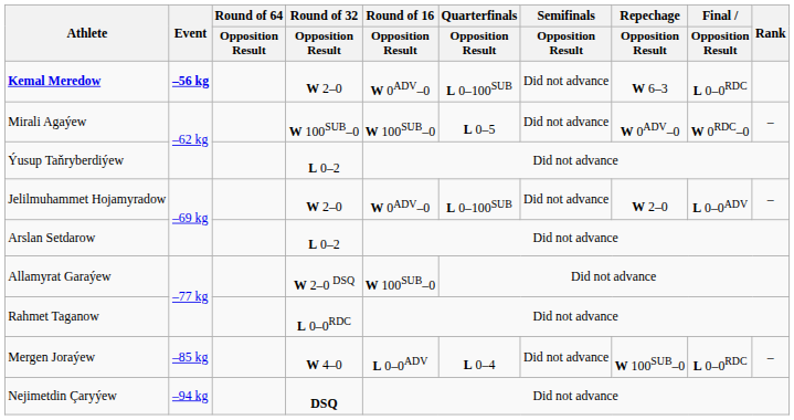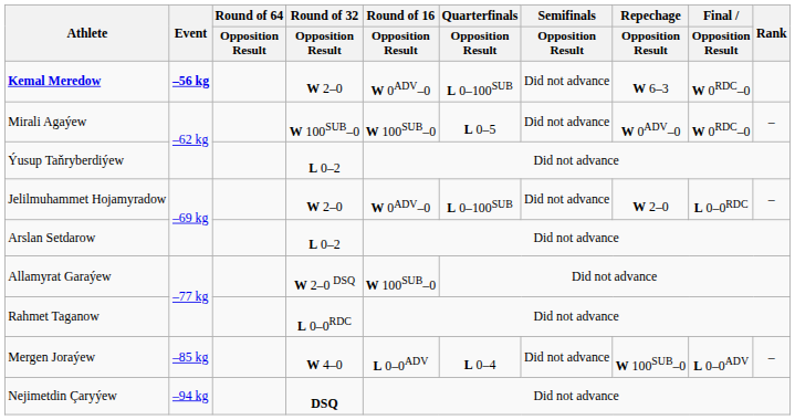 <table class=wikitable style=font-size:90%;text-align:center>
 <tr>
 <th rowspan="2">Athlete</th>
 <th rowspan="2">Event</th>
 <th>Round of 64</th>
 <th>Round of 32</th>
 <th>Round of 16</th>
 <th>Quarterfinals</th>
 <th>Semifinals</th>
 <th>Repechage</th>
 <th>Final / </th>
 <th rowspan=2>Rank</th>
 </tr>
 <tr style="font-size:95%">
 <th>Opposition<br>Result</th>
 <th>Opposition<br>Result</th>
 <th>Opposition<br>Result</th>
 <th>Opposition<br>Result</th>
 <th>Opposition<br>Result</th>
 <th>Opposition<br>Result</th>
 <th>Opposition<br>Result</th>
 </tr>
 <tr>
 <td align=left><strong><a href='#'>Kemal Meredow</a></strong></td>
 <td align=left><strong><a href='#'>–56 kg</a></strong></td>
 <td></td>
 <td><br><strong>W</strong> 2–0</td>
 <td><br><strong>W</strong> 0<sup>ADV</sup>–0</td>
 <td><br><strong>L</strong> 0–100<sup>SUB</sup></td>
 <td>Did not advance</td>
 <td><br><strong>W</strong> 6–3</td>
-<td><br><strong>L</strong> 0–0<sup>RDC</sup></td>
+<td><br><strong>W</strong> 0<sup>RDC</sup>–0</td>
 <td></td>
 </tr>
 <tr>
 <td align=left>Mirali Agaýew</td>
 <td align=left rowspan=2><a href='#'>–62 kg</a></td>
 <td></td>
 <td><br><strong>W</strong> 100<sup>SUB</sup>–0</td>
 <td><br><strong>W</strong> 100<sup>SUB</sup>–0</td>
 <td><br><strong>L</strong> 0–5</td>
 <td>Did not advance</td>
 <td><br><strong>W</strong> 0<sup>ADV</sup>–0</td>
 <td><br><strong>W</strong> 0<sup>RDC</sup>–0</td>
 <td>–</td>
 </tr>
 <tr>
 <td align=left>Ýusup Taňryberdiýew</td>
 <td></td>
 <td><br><strong>L</strong> 0–2</td>
 <td colspan=6>Did not advance</td>
 </tr>
 <tr>
 <td align=left>Jelilmuhammet Hojamyradow</td>
 <td align=left rowspan=2><a href='#'>–69 kg</a></td>
 <td></td>
 <td><br><strong>W</strong> 2–0</td>
 <td><br><strong>W</strong> 0<sup>ADV</sup>–0</td>
 <td><br><strong>L</strong> 0–100<sup>SUB</sup></td>
 <td>Did not advance</td>
 <td><br><strong>W</strong> 2–0</td>
-<td><br><strong>L</strong> 0–0<sup>ADV</sup></td>
+<td><br><strong>L</strong> 0–0<sup>RDC</sup></td>
 <td>–</td>
 </tr>
 <tr>
 <td align=left>Arslan Setdarow</td>
 <td></td>
 <td><br><strong>L</strong> 0–2</td>
 <td colspan=6>Did not advance</td>
 </tr>
 <tr>
 <td align=left>Allamyrat Garaýew</td>
 <td align=left rowspan=2><a href='#'>–77 kg</a></td>
 <td></td>
 <td><br><strong>W</strong> 2–0 <sup>DSQ</sup></td>
 <td><br><strong>W</strong> 100<sup>SUB</sup>–0</td>
 <td colspan=5>Did not advance</td>
 </tr>
 <tr>
 <td align=left>Rahmet Taganow</td>
 <td></td>
 <td><br><strong>L</strong> 0–0<sup>RDC</sup></td>
 <td colspan=6>Did not advance</td>
 </tr>
 <tr>
 <td align=left>Mergen Joraýew</td>
 <td align=left><a href='#'>–85 kg</a></td>
 <td></td>
 <td><br><strong>W</strong> 4–0</td>
 <td><br><strong>L</strong> 0–0<sup>ADV</sup></td>
 <td><br><strong>L</strong> 0–4</td>
 <td>Did not advance</td>
 <td><br><strong>W</strong> 100<sup>SUB</sup>–0</td>
-<td><br><strong>L</strong> 0–0<sup>RDC</sup></td>
+<td><br><strong>L</strong> 0–0<sup>ADV</sup></td>
 <td>–</td>
 </tr>
 <tr>
 <td align=left>Nejimetdin Çaryýew</td>
 <td align=left><a href='#'>–94 kg</a></td>
 <td></td>
 <td><br><strong>DSQ</strong></td>
 <td colspan=6>Did not advance</td>
 </tr>
 </table>
